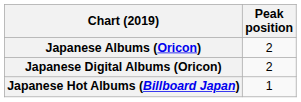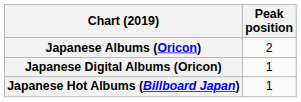 <table class="wikitable plainrowheaders sortable" style="text-align:center;">
 <tr>
 <th scope="col">Chart (2019)</th>
 <th scope="col">Peak<br>position</th>
 </tr>
 <tr>
 <th scope="row">Japanese Albums (<a href='#'>Oricon</a>)</th>
 <td>2</td>
 </tr>
 <tr>
 <th scope="row">Japanese Digital Albums (Oricon)</th>
-<td>2</td>
+<td>1</td>
 </tr>
 <tr>
 <th scope="row">Japanese Hot Albums (<em><a href='#'>Billboard Japan</a></em>)</th>
 <td>1</td>
 </tr>
 </table>
